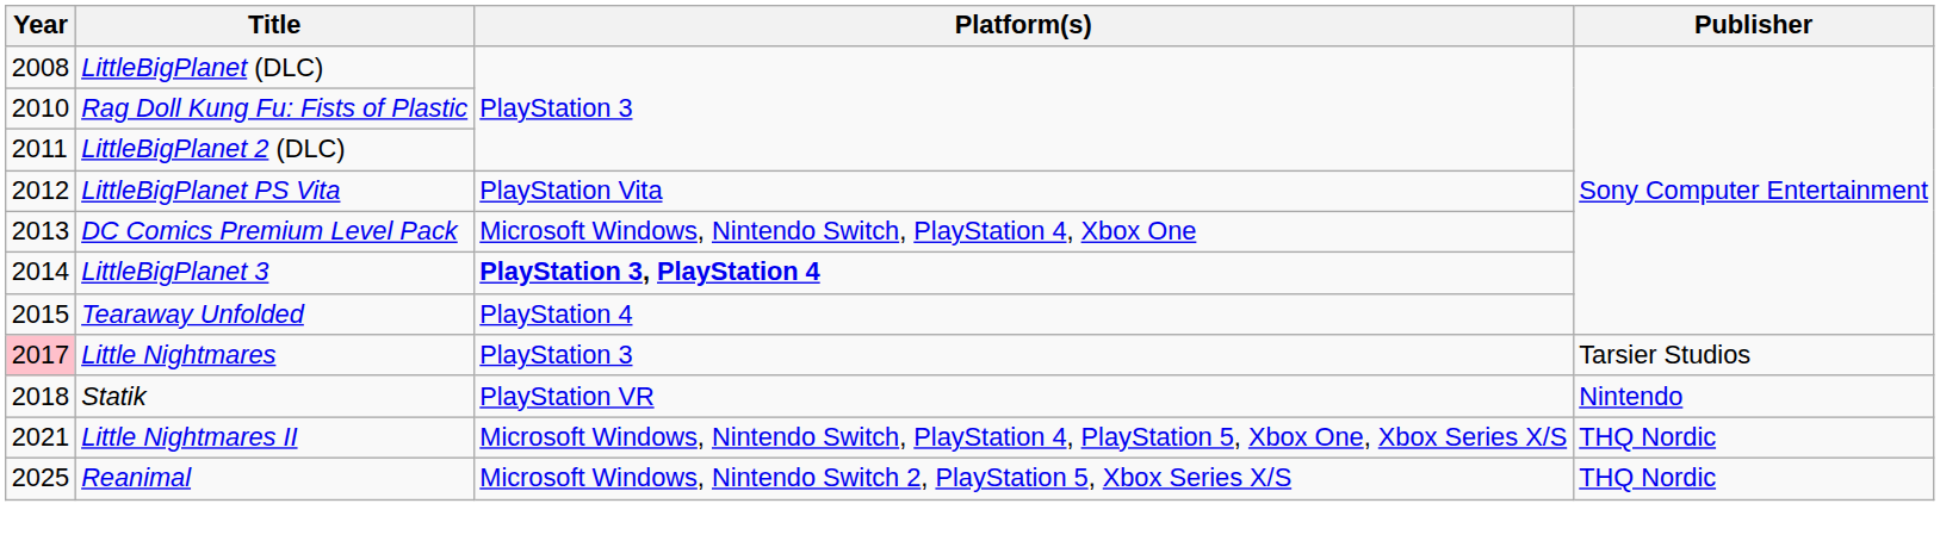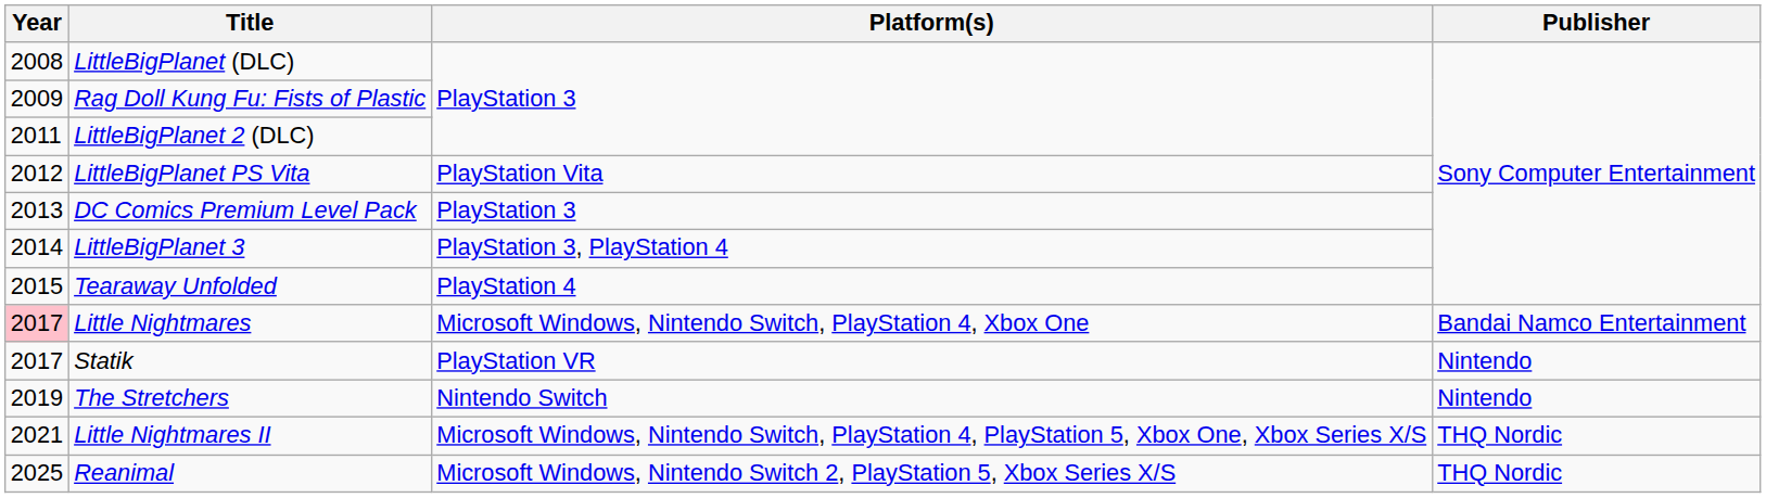 <table class="wikitable sortable plainrowheaders">
 <tr>
 <th>Year</th>
 <th>Title</th>
 <th>Platform(s)</th>
 <th>Publisher</th>
 </tr>
 <tr>
 <td>2008</td>
 <td><em><a href='#'>LittleBigPlanet</a></em> (DLC)</td>
 <td rowspan="3"><a href='#'>PlayStation 3</a></td>
 <td rowspan="7"><a href='#'>Sony Computer Entertainment</a></td>
 </tr>
 <tr>
-<td>2010</td>
+<td>2009</td>
 <td><em><a href='#'>Rag Doll Kung Fu: Fists of Plastic</a></em></td>
 </tr>
 <tr>
 <td>2011</td>
 <td><em><a href='#'>LittleBigPlanet 2</a></em> (DLC)</td>
 </tr>
 <tr>
 <td>2012</td>
 <td><em><a href='#'>LittleBigPlanet PS Vita</a></em></td>
 <td><a href='#'>PlayStation Vita</a></td>
 </tr>
 <tr>
 <td>2013</td>
 <td><em><a href='#'>DC Comics Premium Level Pack</a></em></td>
-<td><a href='#'>Microsoft Windows</a>, <a href='#'>Nintendo Switch</a>, <a href='#'>PlayStation 4</a>, <a href='#'>Xbox One</a></td>
+<td><a href='#'>PlayStation 3</a></td>
 </tr>
 <tr>
 <td>2014</td>
 <td><em><a href='#'>LittleBigPlanet 3</a></em></td>
-<td><strong><a href='#'>PlayStation 3</a>, <a href='#'>PlayStation 4</a></strong></td>
+<td><a href='#'>PlayStation 3</a>, <a href='#'>PlayStation 4</a></td>
 </tr>
 <tr>
 <td>2015</td>
 <td><em><a href='#'>Tearaway Unfolded</a></em></td>
 <td><a href='#'>PlayStation 4</a></td>
 </tr>
 <tr>
 <td style="background: pink;">2017</td>
 <td><em><a href='#'>Little Nightmares</a></em></td>
-<td><a href='#'>PlayStation 3</a></td>
-<td>Tarsier Studios</td>
+<td><a href='#'>Microsoft Windows</a>, <a href='#'>Nintendo Switch</a>, <a href='#'>PlayStation 4</a>, <a href='#'>Xbox One</a></td>
+<td><a href='#'>Bandai Namco Entertainment</a></td>
 </tr>
 <tr>
-<td>2018</td>
+<td>2017</td>
 <td><em>Statik</em></td>
 <td><a href='#'>PlayStation VR</a></td>
+<td><a href='#'>Nintendo</a></td>
+</tr>
+<tr>
+<td>2019</td>
+<td><em><a href='#'>The Stretchers</a></em></td>
+<td><a href='#'>Nintendo Switch</a></td>
 <td><a href='#'>Nintendo</a></td>
 </tr>
 <tr>
 <td>2021</td>
 <td><em><a href='#'>Little Nightmares II</a></em></td>
 <td><a href='#'>Microsoft Windows</a>, <a href='#'>Nintendo Switch</a>, <a href='#'>PlayStation 4</a>, <a href='#'>PlayStation 5</a>,  <a href='#'>Xbox One</a>, <a href='#'>Xbox Series X/S</a></td>
 <td><a href='#'>THQ Nordic</a></td>
 </tr>
 <tr>
 <td>2025</td>
 <td><em><a href='#'>Reanimal</a></em> </td>
 <td><a href='#'>Microsoft Windows</a>, <a href='#'>Nintendo Switch 2</a>, <a href='#'>PlayStation 5</a>, <a href='#'>Xbox Series X/S</a></td>
 <td><a href='#'>THQ Nordic</a></td>
 </tr>
 </table>
